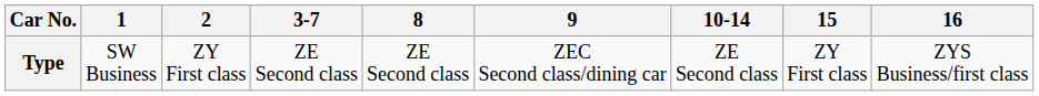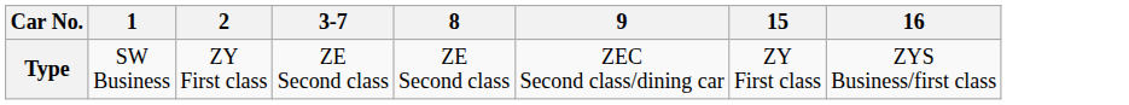 <table class="wikitable" style="text-align: center">
 <tr>
 <th>Car No.</th>
 <th>1</th>
 <th>2</th>
 <th>3-7</th>
 <th>8</th>
 <th>9</th>
-<th>10-14</th>
 <th>15</th>
 <th>16</th>
 </tr>
 <tr>
 <th>Type</th>
 <td>SW<br>Business</td>
 <td>ZY<br>First class</td>
 <td>ZE<br>Second class</td>
 <td>ZE<br>Second class </td>
 <td>ZEC<br>Second class/dining car</td>
-<td>ZE<br>Second class</td>
 <td>ZY<br>First class</td>
 <td>ZYS<br>Business/first class</td>
 </tr>
 </table>
